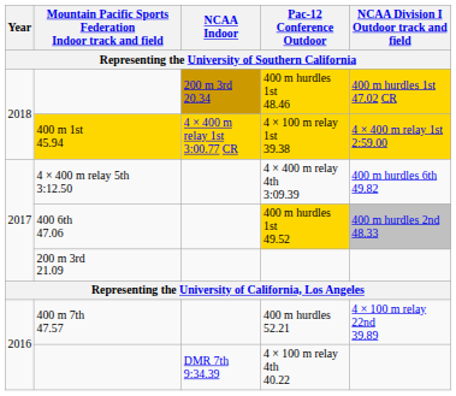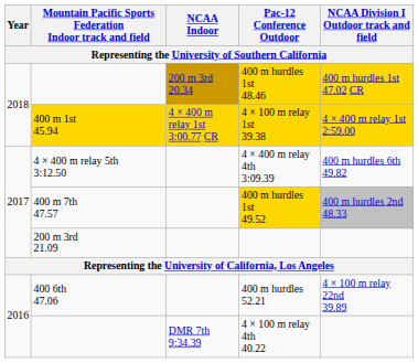 <table class="wikitable sortable">
 <tr>
 <th>Year</th>
 <th><a href='#'>Mountain Pacific Sports Federation</a><br><a href='#'>Indoor track and field</a></th>
 <th><a href='#'>NCAA</a><br><a href='#'>Indoor</a></th>
 <th><a href='#'>Pac-12 Conference</a><br><a href='#'>Outdoor</a></th>
 <th><a href='#'>NCAA Division I</a><br><a href='#'>Outdoor track and field</a></th>
 </tr>
 <tr>
 <th colspan="5">Representing the <a href='#'>University of Southern California</a></th>
 </tr>
 <tr>
 <td rowspan="2">2018</td>
 <td></td>
 <td bgcolor="cc9900"><a href='#'>200 m 3rd<br>20.34</a></td>
 <td bgcolor="gold">400 m hurdles 1st<br>48.46</td>
 <td bgcolor="gold"><a href='#'>400 m hurdles 1st<br>47.02</a> <a href='#'>CR</a></td>
 </tr>
 <tr>
 <td bgcolor="gold">400 m 1st<br>45.94</td>
 <td bgcolor="gold"><a href='#'>4 × 400 m relay 1st<br>3:00.77</a> <a href='#'>CR</a></td>
 <td bgcolor="gold">4 × 100 m relay 1st<br>39.38</td>
 <td bgcolor="gold"><a href='#'>4 × 400 m relay 1st<br>2:59.00</a></td>
 </tr>
 <tr>
 <td rowspan="3">2017</td>
 <td>4 × 400 m relay 5th<br>3:12.50</td>
 <td></td>
 <td>4 × 400 m relay 4th<br>3:09.39</td>
 <td><a href='#'>400 m hurdles 6th<br>49.82</a></td>
 </tr>
 <tr>
-<td>400 6th<br>47.06</td>
+<td>400 m 7th<br>47.57</td>
 <td></td>
 <td bgcolor="gold">400 m hurdles 1st<br>49.52</td>
 <td bgcolor="silver"><a href='#'>400 m hurdles 2nd<br>48.33</a></td>
 </tr>
 <tr>
 <td>200 m 3rd<br>21.09</td>
 <td></td>
 <td></td>
 <td></td>
 </tr>
 <tr>
 <th colspan="5">Representing the <a href='#'>University of California, Los Angeles</a></th>
 </tr>
 <tr>
 <td rowspan="2">2016</td>
-<td>400 m 7th<br>47.57</td>
+<td>400 6th<br>47.06</td>
 <td></td>
 <td>400 m hurdles<br>52.21</td>
 <td><a href='#'>4 × 100 m relay 22nd<br>39.89</a></td>
 </tr>
 <tr>
 <td></td>
 <td><a href='#'>DMR 7th<br>9:34.39</a></td>
 <td>4 × 100 m relay 4th<br>40.22</td>
 <td></td>
 </tr>
 </table>
